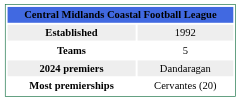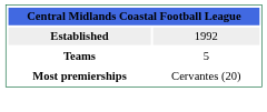 <table style="margin:5px; border:1px solid #177245;" align=right cellpadding=3 cellspacing=3 width=350>
 <tr align="center" bgcolor=#4169E1>
 <td colspan=2><span><strong>Central Midlands Coastal Football League</strong></span></td>
 </tr>
 <tr align="center" bgcolor="#eeeeee">
 <td><strong>Established</strong></td>
 <td>1992</td>
 </tr>
 <tr align="center">
 <td><strong>Teams</strong></td>
 <td>5</td>
 </tr>
-<tr align="center" bgcolor="#eeeeee">
-<td><strong>2024 premiers</strong></td>
-<td>Dandaragan</td>
-</tr>
 <tr align="center">
 <td><strong>Most premierships</strong></td>
 <td>Cervantes (20)</td>
 </tr>
 </table>
